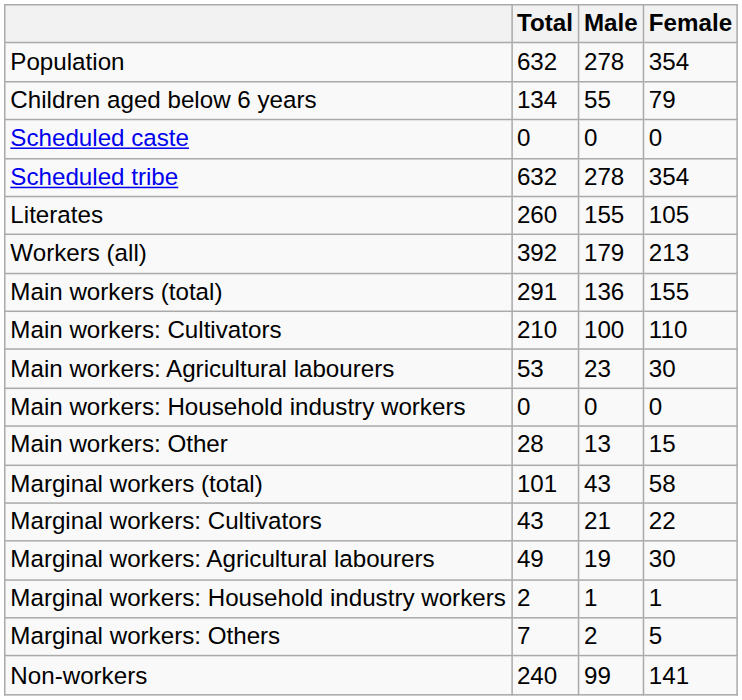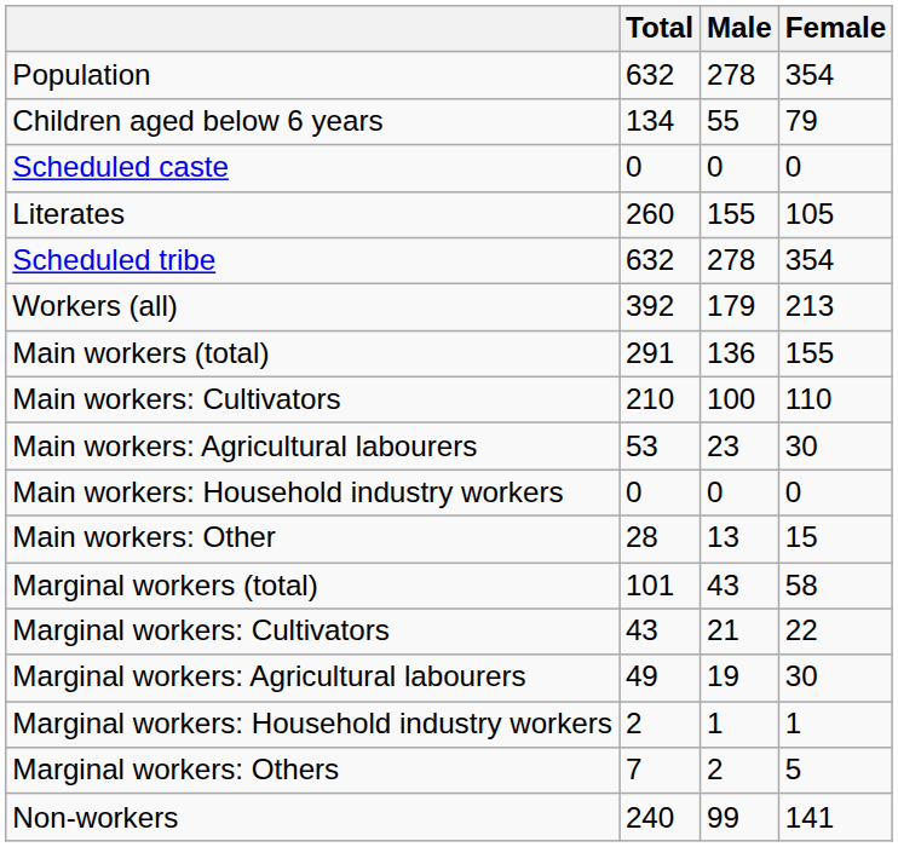 <table class="wikitable sortable">
 <tr>
 <th></th>
 <th>Total</th>
 <th>Male</th>
 <th>Female</th>
 </tr>
 <tr>
 <td>Population</td>
 <td>632</td>
 <td>278</td>
 <td>354</td>
 </tr>
 <tr>
 <td>Children aged below 6 years</td>
 <td>134</td>
 <td>55</td>
 <td>79</td>
 </tr>
 <tr>
 <td><a href='#'>Scheduled caste</a></td>
 <td>0</td>
 <td>0</td>
 <td>0</td>
 </tr>
 <tr>
+<td>Literates</td>
+<td>260</td>
+<td>155</td>
+<td>105</td>
+</tr>
+<tr>
 <td><a href='#'>Scheduled tribe</a></td>
 <td>632</td>
 <td>278</td>
 <td>354</td>
-</tr>
-<tr>
-<td>Literates</td>
-<td>260</td>
-<td>155</td>
-<td>105</td>
 </tr>
 <tr>
 <td>Workers (all)</td>
 <td>392</td>
 <td>179</td>
 <td>213</td>
 </tr>
 <tr>
 <td>Main workers (total)</td>
 <td>291</td>
 <td>136</td>
 <td>155</td>
 </tr>
 <tr>
 <td>Main workers: Cultivators</td>
 <td>210</td>
 <td>100</td>
 <td>110</td>
 </tr>
 <tr>
 <td>Main workers: Agricultural labourers</td>
 <td>53</td>
 <td>23</td>
 <td>30</td>
 </tr>
 <tr>
 <td>Main workers: Household industry workers</td>
 <td>0</td>
 <td>0</td>
 <td>0</td>
 </tr>
 <tr>
 <td>Main workers: Other</td>
 <td>28</td>
 <td>13</td>
 <td>15</td>
 </tr>
 <tr>
 <td>Marginal workers (total)</td>
 <td>101</td>
 <td>43</td>
 <td>58</td>
 </tr>
 <tr>
 <td>Marginal workers: Cultivators</td>
 <td>43</td>
 <td>21</td>
 <td>22</td>
 </tr>
 <tr>
 <td>Marginal workers: Agricultural labourers</td>
 <td>49</td>
 <td>19</td>
 <td>30</td>
 </tr>
 <tr>
 <td>Marginal workers: Household industry workers</td>
 <td>2</td>
 <td>1</td>
 <td>1</td>
 </tr>
 <tr>
 <td>Marginal workers: Others</td>
 <td>7</td>
 <td>2</td>
 <td>5</td>
 </tr>
 <tr>
 <td>Non-workers</td>
 <td>240</td>
 <td>99</td>
 <td>141</td>
 </tr>
 </table>
